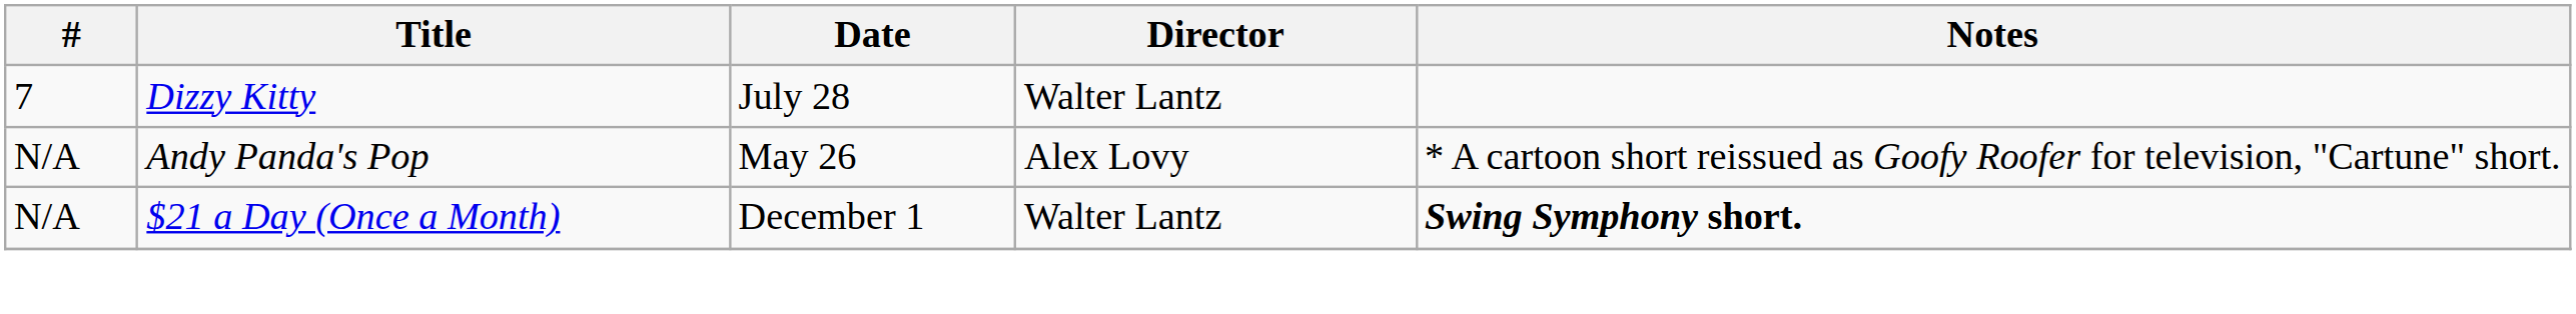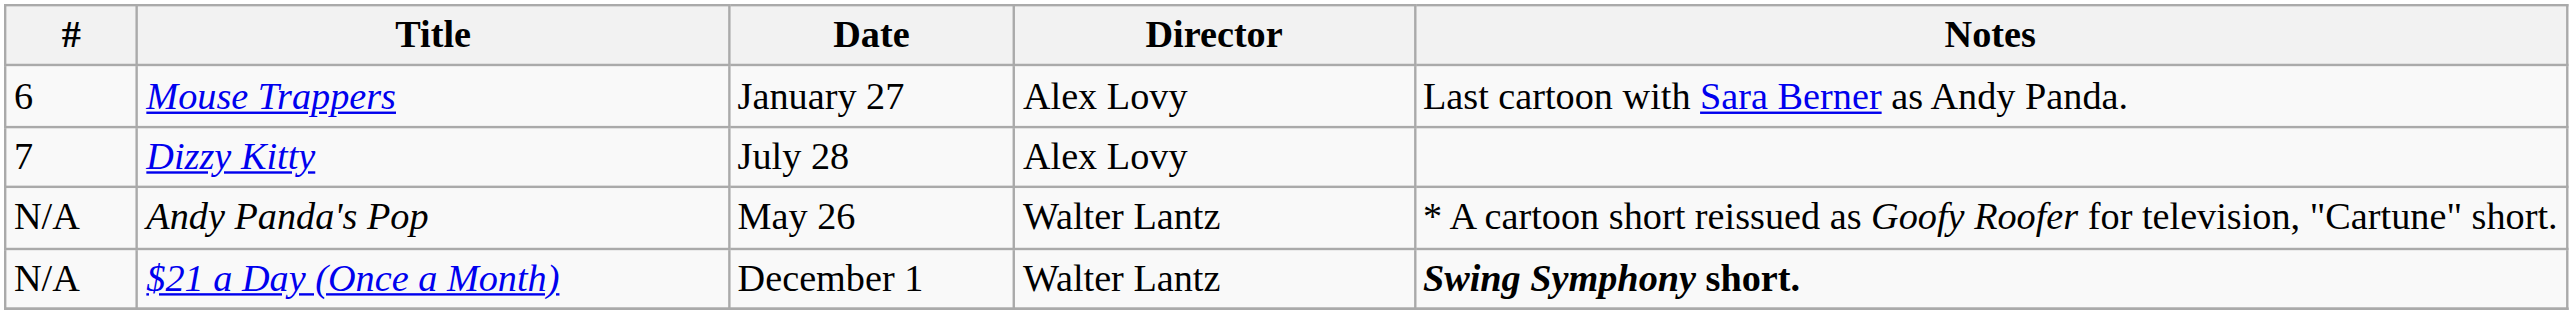 <table class="wikitable">
 <tr>
 <th style="width:3em">#</th>
 <th style="width:15em">Title</th>
 <th style="width:7em">Date</th>
 <th style="width:10em">Director</th>
 <th>Notes</th>
 </tr>
 <tr>
+<td>6</td>
+<td><em><a href='#'>Mouse Trappers</a></em></td>
+<td>January 27</td>
+<td>Alex Lovy</td>
+<td>Last cartoon with <a href='#'>Sara Berner</a> as Andy Panda.</td>
+</tr>
+<tr>
 <td>7</td>
 <td><em><a href='#'>Dizzy Kitty</a></em></td>
 <td>July 28</td>
-<td>Walter Lantz</td>
+<td>Alex Lovy</td>
 <td></td>
 </tr>
 <tr>
 <td>N/A</td>
 <td><em>Andy Panda's Pop</em></td>
 <td>May 26</td>
-<td>Alex Lovy</td>
+<td>Walter Lantz</td>
 <td>* A cartoon short reissued as <em>Goofy Roofer</em> for television, "Cartune" short.</td>
 </tr>
 <tr>
 <td>N/A</td>
 <td><em><a href='#'>$21 a Day (Once a Month)</a></em></td>
 <td>December 1</td>
 <td>Walter Lantz</td>
 <td><strong><em>Swing Symphony</em> short.</strong></td>
 </tr>
 <tr>
 </tr>
 </table>
